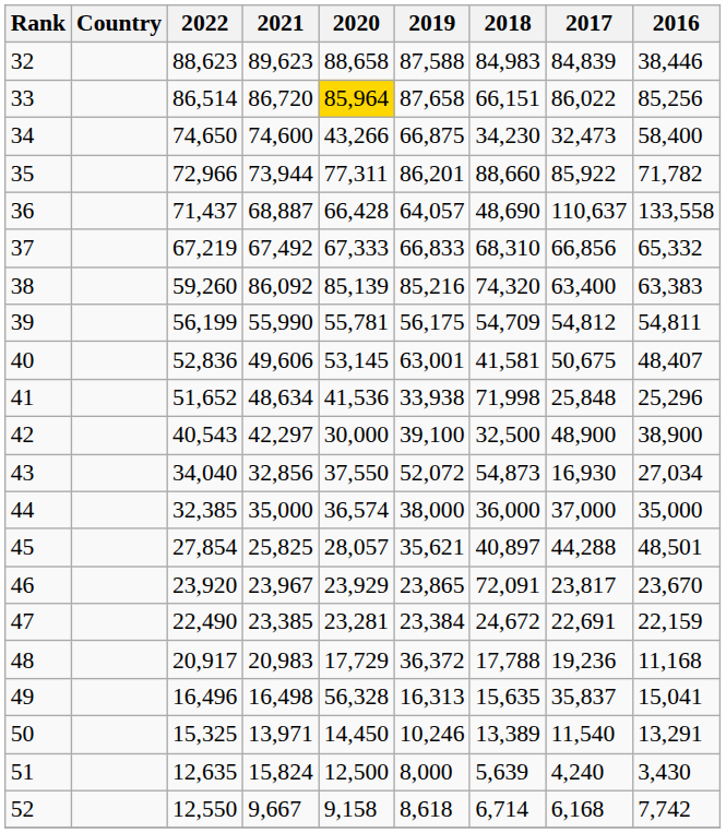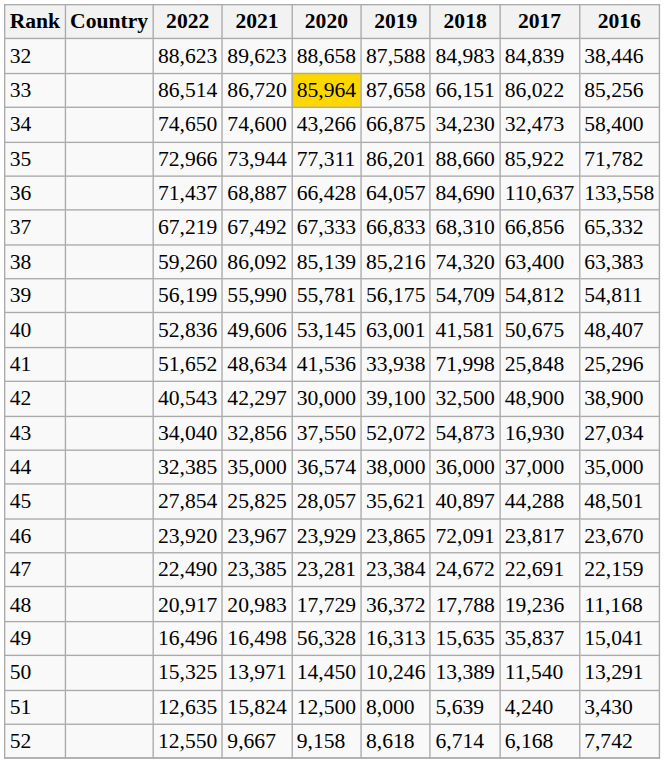 <table class="wikitable sortable">
 <tr>
 <th>Rank</th>
 <th>Country</th>
 <th>2022</th>
 <th>2021</th>
 <th>2020</th>
 <th>2019</th>
 <th>2018</th>
 <th>2017</th>
 <th>2016</th>
 </tr>
 <tr>
 <td>32</td>
 <td></td>
 <td align="left">88,623</td>
 <td align="left">89,623</td>
 <td align="left">88,658</td>
 <td align="left">87,588</td>
 <td align="left">84,983</td>
 <td align="left">84,839</td>
 <td align="left">38,446</td>
 </tr>
 <tr>
 <td>33</td>
 <td></td>
 <td align="left">86,514</td>
 <td align="left">86,720</td>
 <td align="left" style="background: gold;">85,964</td>
 <td align="left">87,658</td>
 <td align="left">66,151</td>
 <td align="left">86,022</td>
 <td align="left">85,256</td>
 </tr>
 <tr>
 <td>34</td>
 <td></td>
 <td align="left">74,650</td>
 <td align="left">74,600</td>
 <td align="left">43,266</td>
 <td align="left">66,875</td>
 <td align="left">34,230</td>
 <td align="left">32,473</td>
 <td align="left">58,400</td>
 </tr>
 <tr>
 <td>35</td>
 <td></td>
 <td align="left">72,966</td>
 <td align="left">73,944</td>
 <td align="left">77,311</td>
 <td align="left">86,201</td>
 <td align="left">88,660</td>
 <td align="left">85,922</td>
 <td align="left">71,782</td>
 </tr>
 <tr>
 <td>36</td>
 <td></td>
 <td align="left">71,437</td>
 <td align="left">68,887</td>
 <td align="left">66,428</td>
 <td align="left">64,057</td>
-<td align="left">48,690</td>
+<td align="left">84,690</td>
 <td align="left">110,637</td>
 <td align="left">133,558</td>
 </tr>
 <tr>
 <td>37</td>
 <td></td>
 <td align="left">67,219</td>
 <td align="left">67,492</td>
 <td align="left">67,333</td>
 <td align="left">66,833</td>
 <td align="left">68,310</td>
 <td align="left">66,856</td>
 <td align="left">65,332</td>
 </tr>
 <tr>
 <td>38</td>
 <td></td>
 <td align="left">59,260</td>
 <td align="left">86,092</td>
 <td align="left">85,139</td>
 <td align="left">85,216</td>
 <td align="left">74,320</td>
 <td align="left">63,400</td>
 <td align="left">63,383</td>
 </tr>
 <tr>
 <td>39</td>
 <td></td>
 <td align="left">56,199</td>
 <td align="left">55,990</td>
 <td align="left">55,781</td>
 <td align="left">56,175</td>
 <td align="left">54,709</td>
 <td align="left">54,812</td>
 <td align="left">54,811</td>
 </tr>
 <tr>
 <td>40</td>
 <td></td>
 <td align="left">52,836</td>
 <td align="left">49,606</td>
 <td align="left">53,145</td>
 <td align="left">63,001</td>
 <td align="left">41,581</td>
 <td align="left">50,675</td>
 <td align="left">48,407</td>
 </tr>
 <tr>
 <td>41</td>
 <td></td>
 <td align="left">51,652</td>
 <td align="left">48,634</td>
 <td align="left">41,536</td>
 <td align="left">33,938</td>
 <td align="left">71,998</td>
 <td align="left">25,848</td>
 <td align="left">25,296</td>
 </tr>
 <tr>
 <td>42</td>
 <td></td>
 <td align="left">40,543</td>
 <td align="left">42,297</td>
 <td align="left">30,000</td>
 <td align="left">39,100</td>
 <td align="left">32,500</td>
 <td align="left">48,900</td>
 <td align="left">38,900</td>
 </tr>
 <tr>
 <td>43</td>
 <td></td>
 <td align="left">34,040</td>
 <td align="left">32,856</td>
 <td align="left">37,550</td>
 <td align="left">52,072</td>
 <td align="left">54,873</td>
 <td align="left">16,930</td>
 <td align="left">27,034</td>
 </tr>
 <tr>
 <td>44</td>
 <td></td>
 <td align="left">32,385</td>
 <td align="left">35,000</td>
 <td align="left">36,574</td>
 <td align="left">38,000</td>
 <td align="left">36,000</td>
 <td align="left">37,000</td>
 <td align="left">35,000</td>
 </tr>
 <tr>
 <td>45</td>
 <td></td>
 <td align="left">27,854</td>
 <td align="left">25,825</td>
 <td align="left">28,057</td>
 <td align="left">35,621</td>
 <td align="left">40,897</td>
 <td align="left">44,288</td>
 <td align="left">48,501</td>
 </tr>
 <tr>
 <td>46</td>
 <td></td>
 <td align="left">23,920</td>
 <td align="left">23,967</td>
 <td align="left">23,929</td>
 <td align="left">23,865</td>
 <td align="left">72,091</td>
 <td align="left">23,817</td>
 <td align="left">23,670</td>
 </tr>
 <tr>
 <td>47</td>
 <td></td>
 <td align="left">22,490</td>
 <td align="left">23,385</td>
 <td align="left">23,281</td>
 <td align="left">23,384</td>
 <td align="left">24,672</td>
 <td align="left">22,691</td>
 <td align="left">22,159</td>
 </tr>
 <tr>
 <td>48</td>
 <td></td>
 <td align="left">20,917</td>
 <td align="left">20,983</td>
 <td align="left">17,729</td>
 <td align="left">36,372</td>
 <td align="left">17,788</td>
 <td align="left">19,236</td>
 <td align="left">11,168</td>
 </tr>
 <tr>
 <td>49</td>
 <td></td>
 <td align="left">16,496</td>
 <td align="left">16,498</td>
 <td align="left">56,328</td>
 <td align="left">16,313</td>
 <td align="left">15,635</td>
 <td align="left">35,837</td>
 <td align="left">15,041</td>
 </tr>
 <tr>
 <td>50</td>
 <td></td>
 <td align="left">15,325</td>
 <td align="left">13,971</td>
 <td align="left">14,450</td>
 <td align="left">10,246</td>
 <td align="left">13,389</td>
 <td align="left">11,540</td>
 <td align="left">13,291</td>
 </tr>
 <tr>
 <td>51</td>
 <td></td>
 <td align="left">12,635</td>
 <td align="left">15,824</td>
 <td align="left">12,500</td>
 <td align="left">8,000</td>
 <td align="left">5,639</td>
 <td align="left">4,240</td>
 <td align="left">3,430</td>
 </tr>
 <tr>
 <td>52</td>
 <td></td>
 <td align="left">12,550</td>
 <td align="left">9,667</td>
 <td align="left">9,158</td>
 <td align="left">8,618</td>
 <td align="left">6,714</td>
 <td align="left">6,168</td>
 <td align="left">7,742</td>
 </tr>
 <tr>
 </tr>
 </table>
